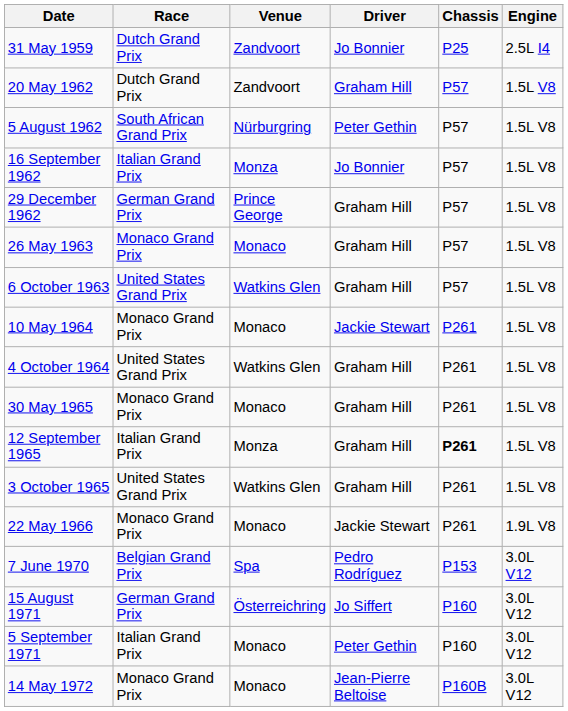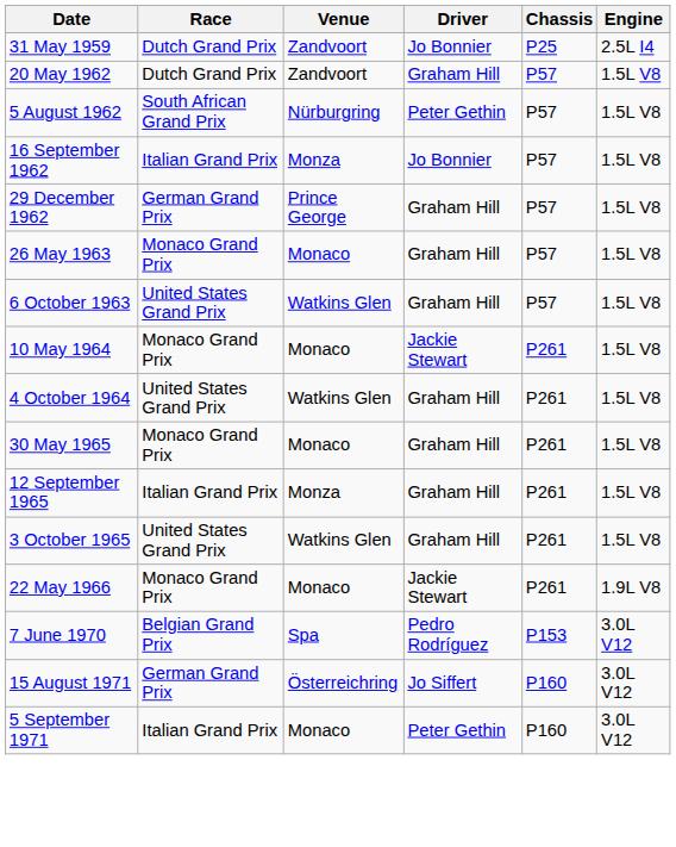 <table class="wikitable">
 <tr>
 <th>Date</th>
 <th>Race</th>
 <th>Venue</th>
 <th>Driver</th>
 <th>Chassis</th>
 <th>Engine</th>
 </tr>
 <tr>
 <td><a href='#'>31 May 1959</a></td>
 <td> <a href='#'>Dutch Grand Prix</a></td>
 <td><a href='#'>Zandvoort</a></td>
 <td> <a href='#'>Jo Bonnier</a></td>
 <td><a href='#'>P25</a></td>
 <td>2.5L <a href='#'>I4</a></td>
 </tr>
 <tr>
 <td><a href='#'>20 May 1962</a></td>
 <td> Dutch Grand Prix</td>
 <td>Zandvoort</td>
 <td> <a href='#'>Graham Hill</a></td>
 <td><a href='#'>P57</a></td>
 <td>1.5L <a href='#'>V8</a></td>
 </tr>
 <tr>
 <td><a href='#'>5 August 1962</a></td>
 <td> <a href='#'>South African Grand Prix</a></td>
 <td><a href='#'>Nürburgring</a></td>
 <td> <a href='#'>Peter Gethin</a></td>
 <td>P57</td>
 <td>1.5L V8</td>
 </tr>
 <tr>
 <td><a href='#'>16 September 1962</a></td>
 <td> <a href='#'>Italian Grand Prix</a></td>
 <td><a href='#'>Monza</a></td>
 <td> <a href='#'>Jo Bonnier</a></td>
 <td>P57</td>
 <td>1.5L V8</td>
 </tr>
 <tr>
 <td><a href='#'>29 December 1962</a></td>
 <td> <a href='#'>German Grand Prix</a></td>
 <td><a href='#'>Prince George</a></td>
 <td> Graham Hill</td>
 <td>P57</td>
 <td>1.5L V8</td>
 </tr>
 <tr>
 <td><a href='#'>26 May 1963</a></td>
 <td> <a href='#'>Monaco Grand Prix</a></td>
 <td><a href='#'>Monaco</a></td>
 <td> Graham Hill</td>
 <td>P57</td>
 <td>1.5L V8</td>
 </tr>
 <tr>
 <td><a href='#'>6 October 1963</a></td>
 <td> <a href='#'>United States Grand Prix</a></td>
 <td><a href='#'>Watkins Glen</a></td>
 <td> Graham Hill</td>
 <td>P57</td>
 <td>1.5L V8</td>
 </tr>
 <tr>
 <td><a href='#'>10 May 1964</a></td>
 <td> Monaco Grand Prix</td>
 <td>Monaco</td>
 <td> <a href='#'>Jackie Stewart</a></td>
 <td><a href='#'>P261</a></td>
 <td>1.5L V8</td>
 </tr>
 <tr>
 <td><a href='#'>4 October 1964</a></td>
 <td> United States Grand Prix</td>
 <td>Watkins Glen</td>
 <td> Graham Hill</td>
 <td>P261</td>
 <td>1.5L V8</td>
 </tr>
 <tr>
 <td><a href='#'>30 May 1965</a></td>
 <td> Monaco Grand Prix</td>
 <td>Monaco</td>
 <td> Graham Hill</td>
 <td>P261</td>
 <td>1.5L V8</td>
 </tr>
 <tr>
 <td><a href='#'>12 September 1965</a></td>
 <td> Italian Grand Prix</td>
 <td>Monza</td>
 <td> Graham Hill</td>
-<td><strong>P261</strong></td>
+<td>P261</td>
 <td>1.5L V8</td>
 </tr>
 <tr>
 <td><a href='#'>3 October 1965</a></td>
 <td> United States Grand Prix</td>
 <td>Watkins Glen</td>
 <td> Graham Hill</td>
 <td>P261</td>
 <td>1.5L V8</td>
 </tr>
 <tr>
 <td><a href='#'>22 May 1966</a></td>
 <td> Monaco Grand Prix</td>
 <td>Monaco</td>
 <td> Jackie Stewart</td>
 <td>P261</td>
 <td>1.9L V8</td>
 </tr>
 <tr>
 <td><a href='#'>7 June 1970</a></td>
 <td> <a href='#'>Belgian Grand Prix</a></td>
 <td><a href='#'>Spa</a></td>
 <td> <a href='#'>Pedro Rodríguez</a></td>
 <td><a href='#'>P153</a></td>
 <td>3.0L <a href='#'>V12</a></td>
 </tr>
 <tr>
 <td><a href='#'>15 August 1971</a></td>
 <td> <a href='#'>German Grand Prix</a></td>
 <td><a href='#'>Österreichring</a></td>
 <td> <a href='#'>Jo Siffert</a></td>
 <td><a href='#'>P160</a></td>
 <td>3.0L V12</td>
 </tr>
 <tr>
 <td><a href='#'>5 September 1971</a></td>
 <td> Italian Grand Prix</td>
 <td>Monaco</td>
 <td> <a href='#'>Peter Gethin</a></td>
 <td>P160</td>
 <td>3.0L V12</td>
 </tr>
-<tr>
-<td><a href='#'>14 May 1972</a></td>
-<td> Monaco Grand Prix</td>
-<td>Monaco</td>
-<td> <a href='#'>Jean-Pierre Beltoise</a></td>
-<td><a href='#'>P160B</a></td>
-<td>3.0L V12</td>
-</tr>
 </table>
